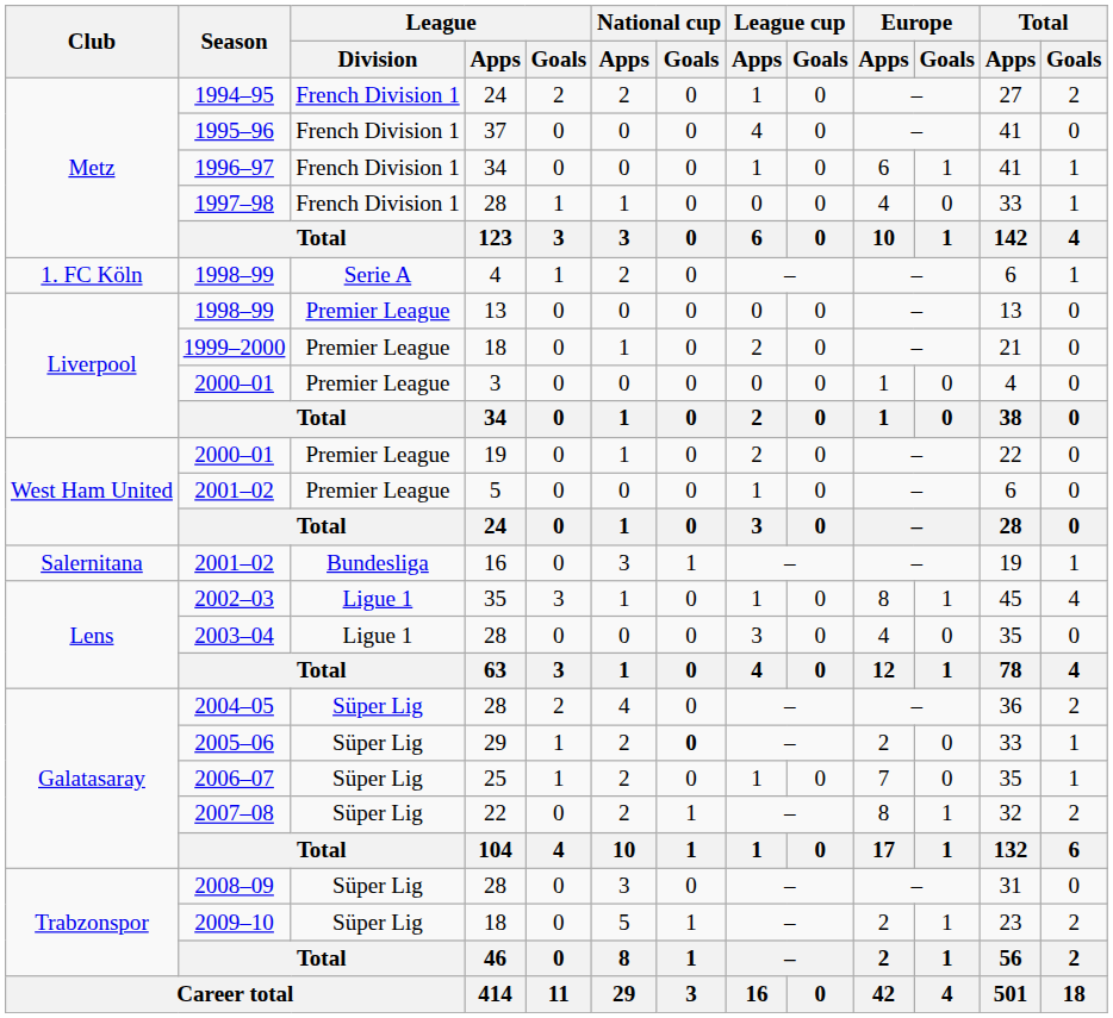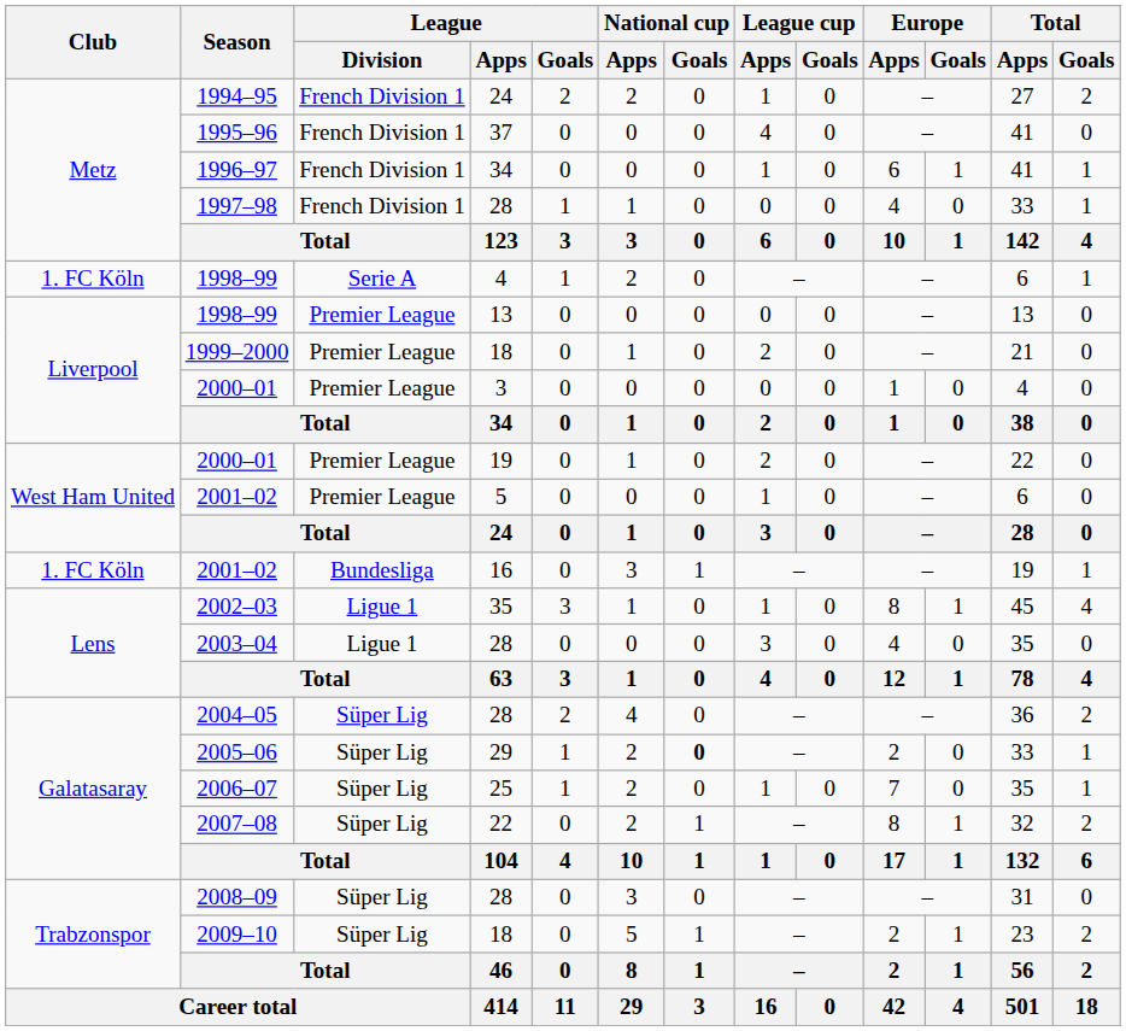 <table class="wikitable" style="text-align: center;">
 <tr>
 <th rowspan="2">Club</th>
 <th rowspan="2">Season</th>
 <th colspan="3">League</th>
 <th colspan="2">National cup</th>
 <th colspan="2">League cup</th>
 <th colspan="2">Europe</th>
 <th colspan="2">Total</th>
 </tr>
 <tr>
 <th>Division</th>
 <th>Apps</th>
 <th>Goals</th>
 <th>Apps</th>
 <th>Goals</th>
 <th>Apps</th>
 <th>Goals</th>
 <th>Apps</th>
 <th>Goals</th>
 <th>Apps</th>
 <th>Goals</th>
 </tr>
 <tr>
 <td rowspan="5"><a href='#'>Metz</a></td>
 <td><a href='#'>1994–95</a></td>
 <td><a href='#'>French Division 1</a></td>
 <td>24</td>
 <td>2</td>
 <td>2</td>
 <td>0</td>
 <td>1</td>
 <td>0</td>
 <td colspan="2">–</td>
 <td>27</td>
 <td>2</td>
 </tr>
 <tr>
 <td><a href='#'>1995–96</a></td>
 <td>French Division 1</td>
 <td>37</td>
 <td>0</td>
 <td>0</td>
 <td>0</td>
 <td>4</td>
 <td>0</td>
 <td colspan="2">–</td>
 <td>41</td>
 <td>0</td>
 </tr>
 <tr>
 <td><a href='#'>1996–97</a></td>
 <td>French Division 1</td>
 <td>34</td>
 <td>0</td>
 <td>0</td>
 <td>0</td>
 <td>1</td>
 <td>0</td>
 <td>6</td>
 <td>1</td>
 <td>41</td>
 <td>1</td>
 </tr>
 <tr>
 <td><a href='#'>1997–98</a></td>
 <td>French Division 1</td>
 <td>28</td>
 <td>1</td>
 <td>1</td>
 <td>0</td>
 <td>0</td>
 <td>0</td>
 <td>4</td>
 <td>0</td>
 <td>33</td>
 <td>1</td>
 </tr>
 <tr>
 <th colspan="2">Total</th>
 <th>123</th>
 <th>3</th>
 <th>3</th>
 <th>0</th>
 <th>6</th>
 <th>0</th>
 <th>10</th>
 <th>1</th>
 <th>142</th>
 <th>4</th>
 </tr>
 <tr>
 <td><a href='#'>1. FC Köln</a></td>
 <td><a href='#'>1998–99</a></td>
 <td><a href='#'>Serie A</a></td>
 <td>4</td>
 <td>1</td>
 <td>2</td>
 <td>0</td>
 <td colspan="2">–</td>
 <td colspan="2">–</td>
 <td>6</td>
 <td>1</td>
 </tr>
 <tr>
 <td rowspan="4"><a href='#'>Liverpool</a></td>
 <td><a href='#'>1998–99</a></td>
 <td><a href='#'>Premier League</a></td>
 <td>13</td>
 <td>0</td>
 <td>0</td>
 <td>0</td>
 <td>0</td>
 <td>0</td>
 <td colspan="2">–</td>
 <td>13</td>
 <td>0</td>
 </tr>
 <tr>
 <td><a href='#'>1999–2000</a></td>
 <td>Premier League</td>
 <td>18</td>
 <td>0</td>
 <td>1</td>
 <td>0</td>
 <td>2</td>
 <td>0</td>
 <td colspan="2">–</td>
 <td>21</td>
 <td>0</td>
 </tr>
 <tr>
 <td><a href='#'>2000–01</a></td>
 <td>Premier League</td>
 <td>3</td>
 <td>0</td>
 <td>0</td>
 <td>0</td>
 <td>0</td>
 <td>0</td>
 <td>1</td>
 <td>0</td>
 <td>4</td>
 <td>0</td>
 </tr>
 <tr>
 <th colspan="2">Total</th>
 <th>34</th>
 <th>0</th>
 <th>1</th>
 <th>0</th>
 <th>2</th>
 <th>0</th>
 <th>1</th>
 <th>0</th>
 <th>38</th>
 <th>0</th>
 </tr>
 <tr>
 <td rowspan="3"><a href='#'>West Ham United</a></td>
 <td><a href='#'>2000–01</a></td>
 <td>Premier League</td>
 <td>19</td>
 <td>0</td>
 <td>1</td>
 <td>0</td>
 <td>2</td>
 <td>0</td>
 <td colspan="2">–</td>
 <td>22</td>
 <td>0</td>
 </tr>
 <tr>
 <td><a href='#'>2001–02</a></td>
 <td>Premier League</td>
 <td>5</td>
 <td>0</td>
 <td>0</td>
 <td>0</td>
 <td>1</td>
 <td>0</td>
 <td colspan="2">–</td>
 <td>6</td>
 <td>0</td>
 </tr>
 <tr>
 <th colspan="2">Total</th>
 <th>24</th>
 <th>0</th>
 <th>1</th>
 <th>0</th>
 <th>3</th>
 <th>0</th>
 <th colspan="2">–</th>
 <th>28</th>
 <th>0</th>
 </tr>
 <tr>
-<td><a href='#'>Salernitana</a></td>
+<td><a href='#'>1. FC Köln</a></td>
 <td><a href='#'>2001–02</a></td>
 <td><a href='#'>Bundesliga</a></td>
 <td>16</td>
 <td>0</td>
 <td>3</td>
 <td>1</td>
 <td colspan="2">–</td>
 <td colspan="2">–</td>
 <td>19</td>
 <td>1</td>
 </tr>
 <tr>
 <td rowspan="3"><a href='#'>Lens</a></td>
 <td><a href='#'>2002–03</a></td>
 <td><a href='#'>Ligue 1</a></td>
 <td>35</td>
 <td>3</td>
 <td>1</td>
 <td>0</td>
 <td>1</td>
 <td>0</td>
 <td>8</td>
 <td>1</td>
 <td>45</td>
 <td>4</td>
 </tr>
 <tr>
 <td><a href='#'>2003–04</a></td>
 <td>Ligue 1</td>
 <td>28</td>
 <td>0</td>
 <td>0</td>
 <td>0</td>
 <td>3</td>
 <td>0</td>
 <td>4</td>
 <td>0</td>
 <td>35</td>
 <td>0</td>
 </tr>
 <tr>
 <th colspan="2">Total</th>
 <th>63</th>
 <th>3</th>
 <th>1</th>
 <th>0</th>
 <th>4</th>
 <th>0</th>
 <th>12</th>
 <th>1</th>
 <th>78</th>
 <th>4</th>
 </tr>
 <tr>
 <td rowspan="5"><a href='#'>Galatasaray</a></td>
 <td><a href='#'>2004–05</a></td>
 <td><a href='#'>Süper Lig</a></td>
 <td>28</td>
 <td>2</td>
 <td>4</td>
 <td>0</td>
 <td colspan="2">–</td>
 <td colspan="2">–</td>
 <td>36</td>
 <td>2</td>
 </tr>
 <tr>
 <td><a href='#'>2005–06</a></td>
 <td>Süper Lig</td>
 <td>29</td>
 <td>1</td>
 <td>2</td>
 <td><strong>0</strong></td>
 <td colspan="2">–</td>
 <td>2</td>
 <td>0</td>
 <td>33</td>
 <td>1</td>
 </tr>
 <tr>
 <td><a href='#'>2006–07</a></td>
 <td>Süper Lig</td>
 <td>25</td>
 <td>1</td>
 <td>2</td>
 <td>0</td>
 <td>1</td>
 <td>0</td>
 <td>7</td>
 <td>0</td>
 <td>35</td>
 <td>1</td>
 </tr>
 <tr>
 <td><a href='#'>2007–08</a></td>
 <td>Süper Lig</td>
 <td>22</td>
 <td>0</td>
 <td>2</td>
 <td>1</td>
 <td colspan="2">–</td>
 <td>8</td>
 <td>1</td>
 <td>32</td>
 <td>2</td>
 </tr>
 <tr>
 <th colspan="2">Total</th>
 <th>104</th>
 <th>4</th>
 <th>10</th>
 <th>1</th>
 <th>1</th>
 <th>0</th>
 <th>17</th>
 <th>1</th>
 <th>132</th>
 <th>6</th>
 </tr>
 <tr>
 <td rowspan="3"><a href='#'>Trabzonspor</a></td>
 <td><a href='#'>2008–09</a></td>
 <td>Süper Lig</td>
 <td>28</td>
 <td>0</td>
 <td>3</td>
 <td>0</td>
 <td colspan="2">–</td>
 <td colspan="2">–</td>
 <td>31</td>
 <td>0</td>
 </tr>
 <tr>
 <td><a href='#'>2009–10</a></td>
 <td>Süper Lig</td>
 <td>18</td>
 <td>0</td>
 <td>5</td>
 <td>1</td>
 <td colspan="2">–</td>
 <td>2</td>
 <td>1</td>
 <td>23</td>
 <td>2</td>
 </tr>
 <tr>
 <th colspan="2">Total</th>
 <th>46</th>
 <th>0</th>
 <th>8</th>
 <th>1</th>
 <th colspan="2">–</th>
 <th>2</th>
 <th>1</th>
 <th>56</th>
 <th>2</th>
 </tr>
 <tr>
 <th colspan="3">Career total</th>
 <th>414</th>
 <th>11</th>
 <th>29</th>
 <th>3</th>
 <th>16</th>
 <th>0</th>
 <th>42</th>
 <th>4</th>
 <th>501</th>
 <th>18</th>
 </tr>
 </table>
